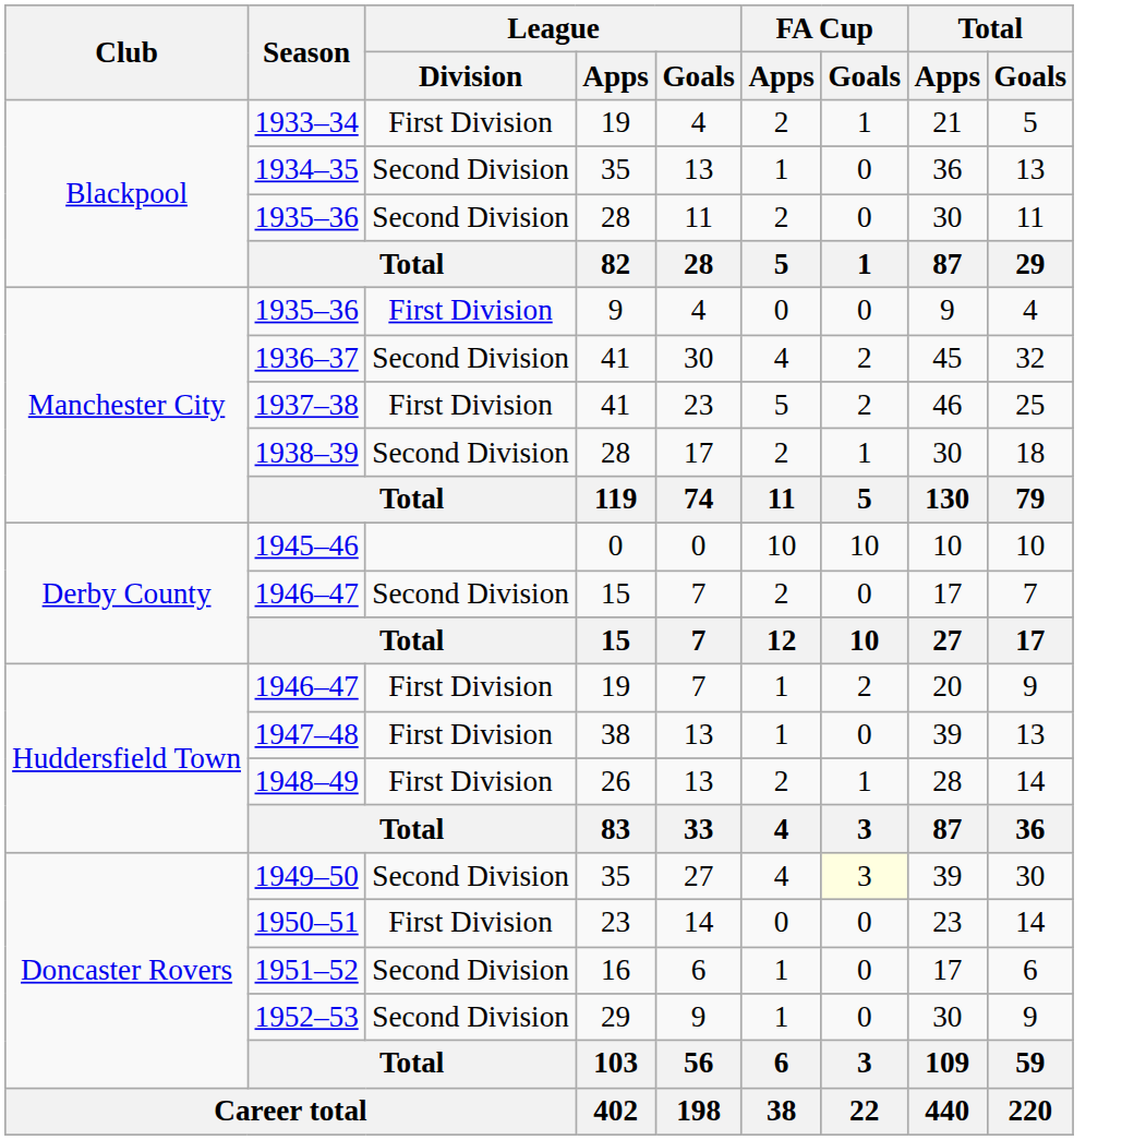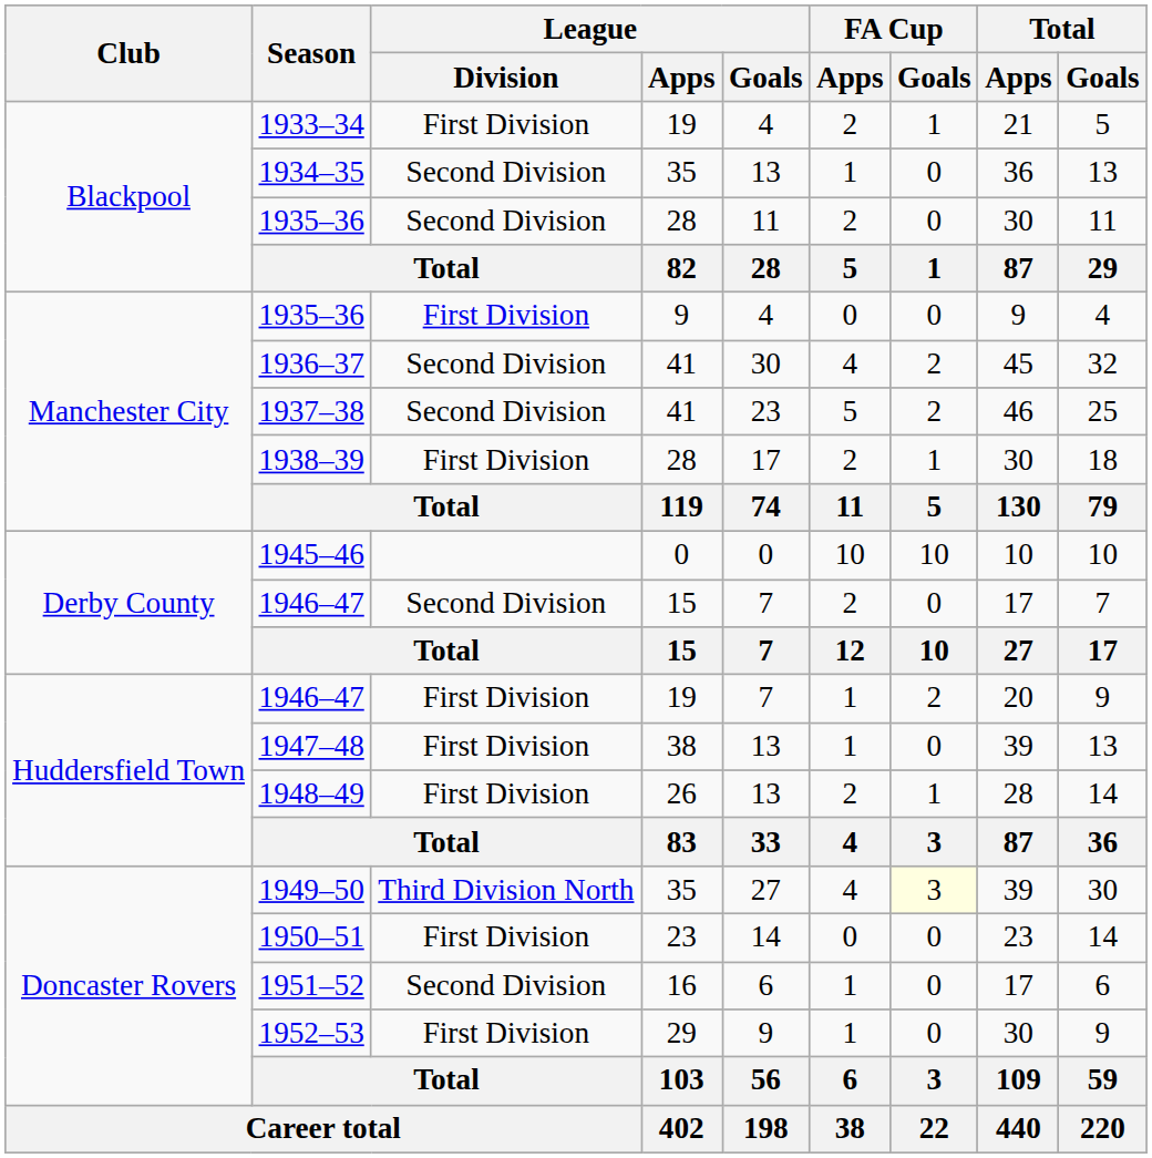 <table class="wikitable" style="text-align: center;">
 <tr>
 <th rowspan="2">Club</th>
 <th rowspan="2">Season</th>
 <th colspan="3">League</th>
 <th colspan="2">FA Cup</th>
 <th colspan="2">Total</th>
 </tr>
 <tr>
 <th>Division</th>
 <th>Apps</th>
 <th>Goals</th>
 <th>Apps</th>
 <th>Goals</th>
 <th>Apps</th>
 <th>Goals</th>
 </tr>
 <tr>
 <td rowspan="4"><a href='#'>Blackpool</a></td>
 <td><a href='#'>1933–34</a></td>
 <td>First Division</td>
 <td>19</td>
 <td>4</td>
 <td>2</td>
 <td>1</td>
 <td>21</td>
 <td>5</td>
 </tr>
 <tr>
 <td><a href='#'>1934–35</a></td>
 <td>Second Division</td>
 <td>35</td>
 <td>13</td>
 <td>1</td>
 <td>0</td>
 <td>36</td>
 <td>13</td>
 </tr>
 <tr>
 <td><a href='#'>1935–36</a></td>
 <td>Second Division</td>
 <td>28</td>
 <td>11</td>
 <td>2</td>
 <td>0</td>
 <td>30</td>
 <td>11</td>
 </tr>
 <tr>
 <th colspan="2">Total</th>
 <th>82</th>
 <th>28</th>
 <th>5</th>
 <th>1</th>
 <th>87</th>
 <th>29</th>
 </tr>
 <tr>
 <td rowspan="5"><a href='#'>Manchester City</a></td>
 <td><a href='#'>1935–36</a></td>
 <td><a href='#'>First Division</a></td>
 <td>9</td>
 <td>4</td>
 <td>0</td>
 <td>0</td>
 <td>9</td>
 <td>4</td>
 </tr>
 <tr>
 <td><a href='#'>1936–37</a></td>
 <td>Second Division</td>
 <td>41</td>
 <td>30</td>
 <td>4</td>
 <td>2</td>
 <td>45</td>
 <td>32</td>
 </tr>
 <tr>
 <td><a href='#'>1937–38</a></td>
-<td>First Division</td>
+<td>Second Division</td>
 <td>41</td>
 <td>23</td>
 <td>5</td>
 <td>2</td>
 <td>46</td>
 <td>25</td>
 </tr>
 <tr>
 <td><a href='#'>1938–39</a></td>
-<td>Second Division</td>
+<td>First Division</td>
 <td>28</td>
 <td>17</td>
 <td>2</td>
 <td>1</td>
 <td>30</td>
 <td>18</td>
 </tr>
 <tr>
 <th colspan="2">Total</th>
 <th>119</th>
 <th>74</th>
 <th>11</th>
 <th>5</th>
 <th>130</th>
 <th>79</th>
 </tr>
 <tr>
 <td rowspan="3"><a href='#'>Derby County</a></td>
 <td><a href='#'>1945–46</a></td>
 <td></td>
 <td>0</td>
 <td>0</td>
 <td>10</td>
 <td>10</td>
 <td>10</td>
 <td>10</td>
 </tr>
 <tr>
 <td><a href='#'>1946–47</a></td>
 <td>Second Division</td>
 <td>15</td>
 <td>7</td>
 <td>2</td>
 <td>0</td>
 <td>17</td>
 <td>7</td>
 </tr>
 <tr>
 <th colspan="2">Total</th>
 <th>15</th>
 <th>7</th>
 <th>12</th>
 <th>10</th>
 <th>27</th>
 <th>17</th>
 </tr>
 <tr>
 <td rowspan="4"><a href='#'>Huddersfield Town</a></td>
 <td><a href='#'>1946–47</a></td>
 <td>First Division</td>
 <td>19</td>
 <td>7</td>
 <td>1</td>
 <td>2</td>
 <td>20</td>
 <td>9</td>
 </tr>
 <tr>
 <td><a href='#'>1947–48</a></td>
 <td>First Division</td>
 <td>38</td>
 <td>13</td>
 <td>1</td>
 <td>0</td>
 <td>39</td>
 <td>13</td>
 </tr>
 <tr>
 <td><a href='#'>1948–49</a></td>
 <td>First Division</td>
 <td>26</td>
 <td>13</td>
 <td>2</td>
 <td>1</td>
 <td>28</td>
 <td>14</td>
 </tr>
 <tr>
 <th colspan="2">Total</th>
 <th>83</th>
 <th>33</th>
 <th>4</th>
 <th>3</th>
 <th>87</th>
 <th>36</th>
 </tr>
 <tr>
 <td rowspan="5"><a href='#'>Doncaster Rovers</a></td>
 <td><a href='#'>1949–50</a></td>
-<td>Second Division</td>
+<td><a href='#'>Third Division North</a></td>
 <td>35</td>
 <td>27</td>
 <td>4</td>
 <td style="background: lightyellow;">3</td>
 <td>39</td>
 <td>30</td>
 </tr>
 <tr>
 <td><a href='#'>1950–51</a></td>
 <td>First Division</td>
 <td>23</td>
 <td>14</td>
 <td>0</td>
 <td>0</td>
 <td>23</td>
 <td>14</td>
 </tr>
 <tr>
 <td><a href='#'>1951–52</a></td>
 <td>Second Division</td>
 <td>16</td>
 <td>6</td>
 <td>1</td>
 <td>0</td>
 <td>17</td>
 <td>6</td>
 </tr>
 <tr>
 <td><a href='#'>1952–53</a></td>
-<td>Second Division</td>
+<td>First Division</td>
 <td>29</td>
 <td>9</td>
 <td>1</td>
 <td>0</td>
 <td>30</td>
 <td>9</td>
 </tr>
 <tr>
 <th colspan="2">Total</th>
 <th>103</th>
 <th>56</th>
 <th>6</th>
 <th>3</th>
 <th>109</th>
 <th>59</th>
 </tr>
 <tr>
 <th colspan="3">Career total</th>
 <th>402</th>
 <th>198</th>
 <th>38</th>
 <th>22</th>
 <th>440</th>
 <th>220</th>
 </tr>
 </table>
